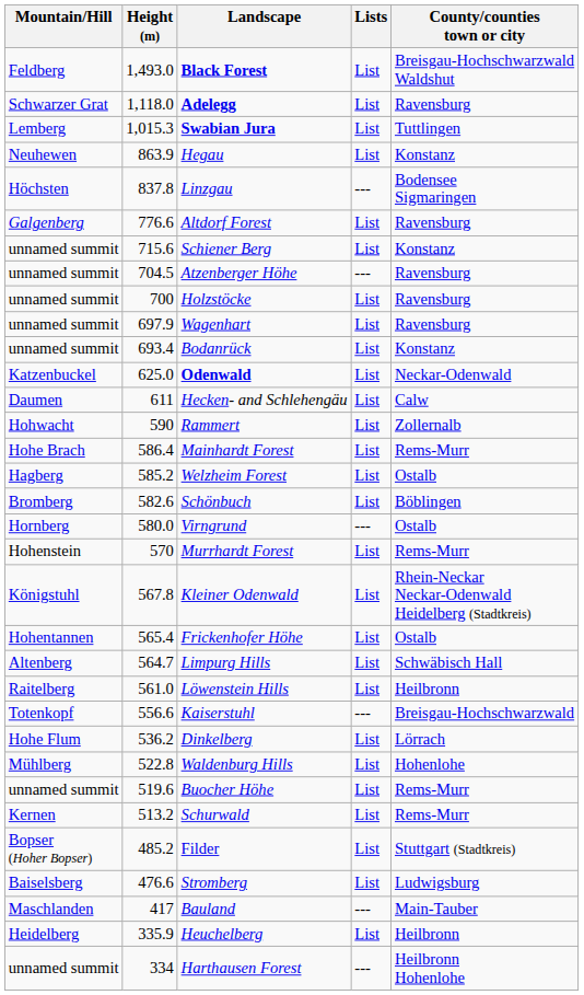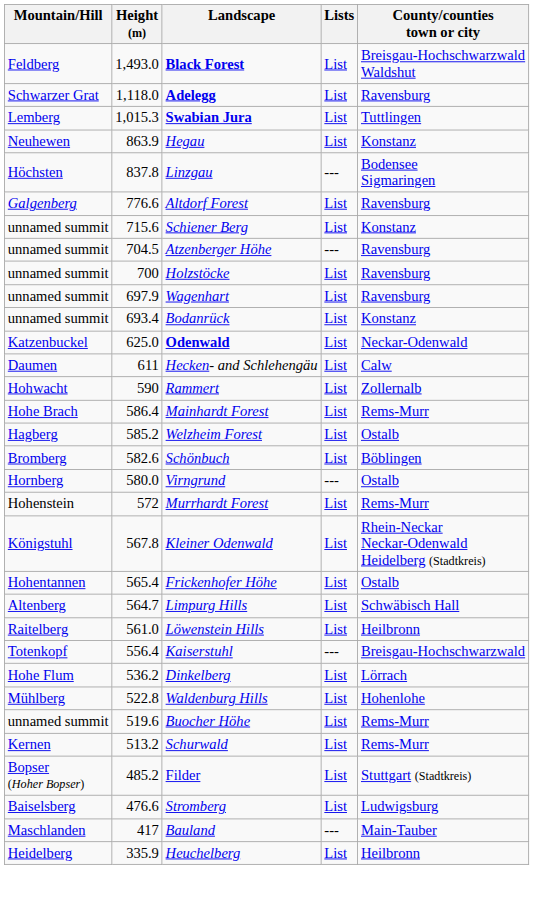 <table class="wikitable sortable">
 <tr style="vertical-align:top">
 <th>Mountain/Hill</th>
 <th>Height<br><small>(m)</small></th>
 <th>Landscape</th>
 <th class="unsortable">Lists </th>
 <th>County/counties<br>town or city</th>
 </tr>
 <tr>
 <td><a href='#'>Feldberg</a></td>
 <td align="right">1,493.0</td>
 <td><strong><a href='#'>Black Forest</a></strong></td>
 <td><a href='#'>List</a> </td>
 <td><a href='#'>Breisgau-Hochschwarzwald</a><br> <a href='#'>Waldshut</a></td>
 </tr>
 <tr>
 <td><a href='#'>Schwarzer Grat</a></td>
 <td align="right">1,118.0</td>
 <td><strong><a href='#'>Adelegg</a></strong></td>
 <td><a href='#'>List</a> </td>
 <td><a href='#'>Ravensburg</a></td>
 </tr>
 <tr>
 <td><a href='#'>Lemberg</a></td>
 <td align="right">1,015.3</td>
 <td><strong><a href='#'>Swabian Jura</a></strong></td>
 <td><a href='#'>List</a> </td>
 <td><a href='#'>Tuttlingen</a></td>
 </tr>
 <tr>
 <td><a href='#'>Neuhewen</a></td>
 <td align="right">863.9</td>
 <td><em><a href='#'>Hegau</a></em></td>
 <td><a href='#'>List</a> </td>
 <td><a href='#'>Konstanz</a></td>
 </tr>
 <tr>
 <td><a href='#'>Höchsten</a></td>
 <td align="right">837.8</td>
 <td><em><a href='#'>Linzgau</a></em></td>
 <td>--- </td>
 <td><a href='#'>Bodensee</a><br><a href='#'>Sigmaringen</a></td>
 </tr>
 <tr>
 <td><em><a href='#'>Galgenberg</a></em></td>
 <td align="right">776.6</td>
 <td><em><a href='#'>Altdorf Forest</a></em></td>
 <td><a href='#'>List</a> </td>
 <td><a href='#'>Ravensburg</a></td>
 </tr>
 <tr>
 <td>unnamed summit</td>
 <td align="right">715.6</td>
 <td><em><a href='#'>Schiener Berg</a></em></td>
 <td><a href='#'>List</a> </td>
 <td><a href='#'>Konstanz</a></td>
 </tr>
 <tr>
 <td>unnamed summit</td>
 <td align="right">704.5</td>
 <td><em><a href='#'>Atzenberger Höhe</a></em></td>
 <td>--- </td>
 <td><a href='#'>Ravensburg</a></td>
 </tr>
 <tr>
 <td>unnamed summit</td>
 <td align="right">700</td>
 <td><em><a href='#'>Holzstöcke</a></em></td>
 <td><a href='#'>List</a> </td>
 <td><a href='#'>Ravensburg</a></td>
 </tr>
 <tr>
 <td>unnamed summit</td>
 <td align="right">697.9</td>
 <td><em><a href='#'>Wagenhart</a></em></td>
 <td><a href='#'>List</a> </td>
 <td><a href='#'>Ravensburg</a></td>
 </tr>
 <tr>
 <td>unnamed summit</td>
 <td align="right">693.4</td>
 <td><em><a href='#'>Bodanrück</a></em></td>
 <td><a href='#'>List</a> </td>
 <td><a href='#'>Konstanz</a></td>
 </tr>
 <tr>
 <td><a href='#'>Katzenbuckel</a></td>
 <td align="right">625.0</td>
 <td><strong><a href='#'>Odenwald</a></strong></td>
 <td><a href='#'>List</a> </td>
 <td><a href='#'>Neckar-Odenwald</a></td>
 </tr>
 <tr>
 <td><a href='#'>Daumen</a></td>
 <td align="right">611</td>
 <td><em><a href='#'>Hecken</a>- and Schlehengäu</em></td>
 <td><a href='#'>List</a> </td>
 <td><a href='#'>Calw</a></td>
 </tr>
 <tr>
 <td><a href='#'>Hohwacht</a></td>
 <td align="right">590</td>
 <td><em><a href='#'>Rammert</a></em></td>
 <td><a href='#'>List</a> </td>
 <td><a href='#'>Zollernalb</a></td>
 </tr>
 <tr>
 <td><a href='#'>Hohe Brach</a></td>
 <td align="right">586.4</td>
 <td><em><a href='#'>Mainhardt Forest</a></em></td>
 <td><a href='#'>List</a> </td>
 <td><a href='#'>Rems-Murr</a></td>
 </tr>
 <tr>
 <td><a href='#'>Hagberg</a></td>
 <td align="right">585.2</td>
 <td><em><a href='#'>Welzheim Forest</a></em></td>
 <td><a href='#'>List</a> </td>
 <td><a href='#'>Ostalb</a></td>
 </tr>
 <tr>
 <td><a href='#'>Bromberg</a></td>
 <td align="right">582.6</td>
 <td><em><a href='#'>Schönbuch</a></em></td>
 <td><a href='#'>List</a> </td>
 <td><a href='#'>Böblingen</a></td>
 </tr>
 <tr>
 <td><a href='#'>Hornberg</a></td>
 <td align="right">580.0</td>
 <td><em><a href='#'>Virngrund</a></em></td>
 <td>--- </td>
 <td><a href='#'>Ostalb</a></td>
 </tr>
 <tr>
 <td>Hohenstein</td>
-<td align="right">570</td>
+<td align="right">572</td>
 <td><em><a href='#'>Murrhardt Forest</a></em></td>
 <td><a href='#'>List</a> </td>
 <td><a href='#'>Rems-Murr</a></td>
 </tr>
 <tr>
 <td><a href='#'>Königstuhl</a></td>
 <td align="right">567.8</td>
 <td><em><a href='#'>Kleiner Odenwald</a></em></td>
 <td><a href='#'>List</a> </td>
 <td><a href='#'>Rhein-Neckar</a><br><a href='#'>Neckar-Odenwald</a><br><a href='#'>Heidelberg</a> <small>(Stadtkreis)</small></td>
 </tr>
 <tr>
 <td><a href='#'>Hohentannen</a></td>
 <td align="right">565.4</td>
 <td><em><a href='#'>Frickenhofer Höhe</a></em></td>
 <td><a href='#'>List</a> </td>
 <td><a href='#'>Ostalb</a></td>
 </tr>
 <tr>
 <td><a href='#'>Altenberg</a></td>
 <td align="right">564.7</td>
 <td><em><a href='#'>Limpurg Hills</a></em></td>
 <td><a href='#'>List</a> </td>
 <td><a href='#'>Schwäbisch Hall</a></td>
 </tr>
 <tr>
 <td><a href='#'>Raitelberg</a></td>
 <td align="right">561.0</td>
 <td><em><a href='#'>Löwenstein Hills</a></em></td>
 <td><a href='#'>List</a> </td>
 <td><a href='#'>Heilbronn</a></td>
 </tr>
 <tr>
 <td><a href='#'>Totenkopf</a></td>
-<td align="right">556.6</td>
+<td align="right">556.4</td>
 <td><em><a href='#'>Kaiserstuhl</a></em></td>
 <td>--- </td>
 <td><a href='#'>Breisgau-Hochschwarzwald</a></td>
 </tr>
 <tr>
 <td><a href='#'>Hohe Flum</a></td>
 <td align="right">536.2</td>
 <td><em><a href='#'>Dinkelberg</a></em></td>
 <td><a href='#'>List</a> </td>
 <td><a href='#'>Lörrach</a></td>
 </tr>
 <tr>
 <td><a href='#'>Mühlberg</a></td>
 <td align="right">522.8</td>
 <td><em><a href='#'>Waldenburg Hills</a></em></td>
 <td><a href='#'>List</a> </td>
 <td><a href='#'>Hohenlohe</a></td>
 </tr>
 <tr>
 <td>unnamed summit</td>
 <td align="right">519.6</td>
 <td><em><a href='#'>Buocher Höhe</a></em></td>
 <td><a href='#'>List</a> </td>
 <td><a href='#'>Rems-Murr</a></td>
 </tr>
 <tr>
 <td><a href='#'>Kernen</a></td>
 <td align="right">513.2</td>
 <td><em><a href='#'>Schurwald</a></em></td>
 <td><a href='#'>List</a> </td>
 <td><a href='#'>Rems-Murr</a></td>
 </tr>
 <tr>
 <td><a href='#'>Bopser</a><br><small>(<em>Hoher Bopser</em>)</small></td>
 <td align="right">485.2</td>
 <td><a href='#'>Filder</a></td>
 <td><a href='#'>List</a> </td>
 <td><a href='#'>Stuttgart</a> <small>(Stadtkreis)</small></td>
 </tr>
 <tr>
 <td><a href='#'>Baiselsberg</a></td>
 <td align="right">476.6</td>
 <td><em><a href='#'>Stromberg</a></em></td>
 <td><a href='#'>List</a> </td>
 <td><a href='#'>Ludwigsburg</a></td>
 </tr>
 <tr>
 <td><a href='#'>Maschlanden</a></td>
 <td align="right">417</td>
 <td><em><a href='#'>Bauland</a></em></td>
 <td>--- </td>
 <td><a href='#'>Main-Tauber</a></td>
 </tr>
 <tr>
 <td><a href='#'>Heidelberg</a></td>
 <td align="right">335.9</td>
 <td><em><a href='#'>Heuchelberg</a></em></td>
 <td><a href='#'>List</a> </td>
 <td><a href='#'>Heilbronn</a></td>
 </tr>
-<tr>
-<td>unnamed summit</td>
-<td align="right">334</td>
-<td><em><a href='#'>Harthausen Forest</a></em></td>
-<td>--- </td>
-<td><a href='#'>Heilbronn</a><br><a href='#'>Hohenlohe</a></td>
-</tr>
 </table>
